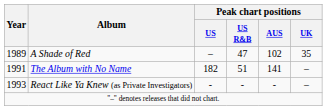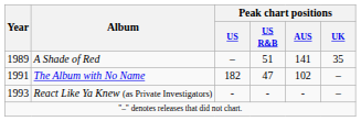 <table class="wikitable">
 <tr>
 <th scope="col" rowspan="2">Year</th>
 <th scope="col" rowspan="2">Album</th>
 <th scope="col" colspan="4">Peak chart positions</th>
 </tr>
 <tr>
 <th style="width:45px;"><small><a href='#'>US</a></small><br></th>
 <th style="width:45px;"><small><a href='#'>US R&B</a></small><br></th>
 <th style="width:45px;"><small><a href='#'>AUS</a></small><br></th>
 <th style="width:45px;"><small><a href='#'>UK</a></small><br></th>
 </tr>
 <tr>
 <td>1989</td>
 <td><em>A Shade of Red</em></td>
 <td align=center>–</td>
-<td align=center>47</td>
-<td align=center>102</td>
+<td align=center>51</td>
+<td align=center>141</td>
 <td align=center>35</td>
 </tr>
 <tr>
 <td>1991</td>
 <td><em><a href='#'>The Album with No Name</a></em></td>
 <td align=center>182</td>
-<td align=center>51</td>
-<td align=center>141</td>
+<td align=center>47</td>
+<td align=center>102</td>
 <td align=center>–</td>
 </tr>
 <tr>
 <td>1993</td>
 <td><em>React Like Ya Knew</em> <small>(as Private Investigators)</small></td>
 <td align=center>-</td>
 <td align=center>-</td>
 <td align=center>-</td>
 <td align=center>–</td>
 </tr>
 <tr>
 <td colspan="6" style="text-align:center; font-size:9pt;">"–" denotes releases that did not chart.</td>
 </tr>
 </table>
